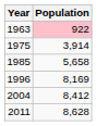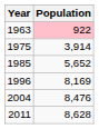 <table class="wikitable">
 <tr>
 <th>Year</th>
 <th>Population</th>
 </tr>
 <tr align="right">
 <td>1963</td>
 <td style="background: pink;">922</td>
 </tr>
 <tr align="right">
 <td>1975</td>
 <td>3,914</td>
 </tr>
 <tr align="right">
 <td>1985</td>
-<td>5,658</td>
+<td>5,652</td>
 </tr>
 <tr align="right">
 <td>1996</td>
 <td>8,169</td>
 </tr>
 <tr align="right">
 <td>2004</td>
-<td>8,412</td>
+<td>8,476</td>
 </tr>
 <tr align="right">
 <td>2011</td>
 <td>8,628</td>
 </tr>
 </table>
